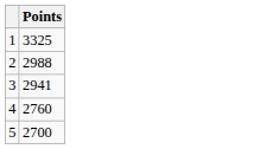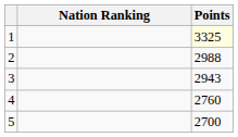 <table class="wikitable col3right">
 <tr>
 <th></th>
+<th style="width:200px; white-space:nowrap;">Nation Ranking</th>
 <th style="width:20px;">Points</th>
 </tr>
 <tr>
 <td>1</td>
-<td>3325</td>
+<td></td>
+<td style="background: lightyellow;">3325</td>
 </tr>
 <tr>
 <td>2</td>
+<td></td>
 <td>2988</td>
 </tr>
 <tr>
 <td>3</td>
-<td>2941</td>
+<td></td>
+<td>2943</td>
 </tr>
 <tr>
 <td>4</td>
+<td></td>
 <td>2760</td>
 </tr>
 <tr>
 <td>5</td>
+<td></td>
 <td>2700</td>
 </tr>
 </table>
